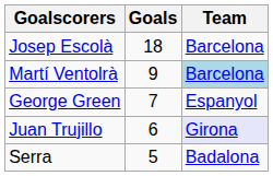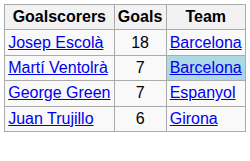 <table class="wikitable sortable" class="wikitable">
 <tr style="background:#ccc; text-align:center;">
 <th>Goalscorers</th>
 <th>Goals</th>
 <th>Team</th>
 </tr>
 <tr>
 <td> <a href='#'>Josep Escolà</a></td>
 <td style="text-align:center;">18</td>
 <td><a href='#'>Barcelona</a></td>
 </tr>
 <tr>
 <td> <a href='#'>Martí Ventolrà</a></td>
-<td style="text-align:center;">9</td>
+<td style="text-align:center;">7</td>
 <td style="background: lightblue;"><a href='#'>Barcelona</a></td>
 </tr>
 <tr>
 <td> <a href='#'>George Green</a></td>
 <td style="text-align:center;">7</td>
 <td><a href='#'>Espanyol</a></td>
 </tr>
 <tr>
 <td> <a href='#'>Juan Trujillo</a></td>
 <td style="text-align:center;">6</td>
-<td style="background: lavender;"><a href='#'>Girona</a></td>
-</tr>
-<tr>
-<td> Serra</td>
-<td style="text-align:center;">5</td>
-<td><a href='#'>Badalona</a></td>
+<td><a href='#'>Girona</a></td>
 </tr>
 <tr>
 </tr>
 </table>
